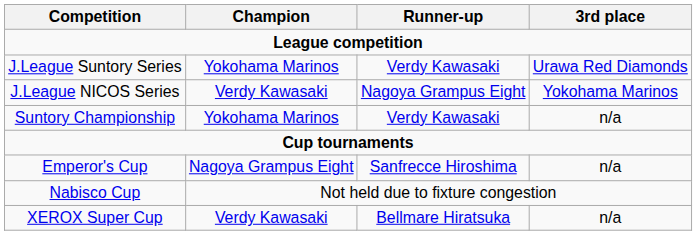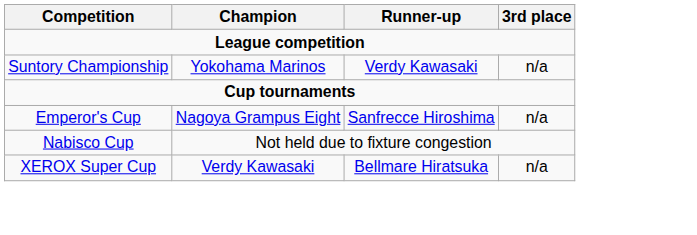 <table class="wikitable" style="text-align:center;">
 <tr>
 <th>Competition</th>
 <th>Champion</th>
 <th>Runner-up</th>
 <th>3rd place</th>
 </tr>
 <tr>
 <td colspan=4><strong>League competition</strong></td>
-</tr>
-<tr>
-<td><a href='#'>J.League</a> Suntory Series</td>
-<td><a href='#'>Yokohama Marinos</a></td>
-<td><a href='#'>Verdy Kawasaki</a></td>
-<td><a href='#'>Urawa Red Diamonds</a></td>
-</tr>
-<tr>
-<td><a href='#'>J.League</a> NICOS Series</td>
-<td><a href='#'>Verdy Kawasaki</a></td>
-<td><a href='#'>Nagoya Grampus Eight</a></td>
-<td><a href='#'>Yokohama Marinos</a></td>
 </tr>
 <tr>
 <td><a href='#'>Suntory Championship</a></td>
 <td><a href='#'>Yokohama Marinos</a></td>
 <td><a href='#'>Verdy Kawasaki</a></td>
 <td>n/a</td>
 </tr>
 <tr>
 <td colspan=4><strong>Cup tournaments</strong></td>
 </tr>
 <tr>
 <td><a href='#'>Emperor's Cup</a></td>
 <td><a href='#'>Nagoya Grampus Eight</a></td>
 <td><a href='#'>Sanfrecce Hiroshima</a></td>
 <td>n/a</td>
 </tr>
 <tr>
 <td><a href='#'>Nabisco Cup</a></td>
 <td colspan=3>Not held due to fixture congestion</td>
 </tr>
 <tr>
 <td><a href='#'>XEROX Super Cup</a></td>
 <td><a href='#'>Verdy Kawasaki</a></td>
 <td><a href='#'>Bellmare Hiratsuka</a></td>
 <td>n/a</td>
 </tr>
 </table>
